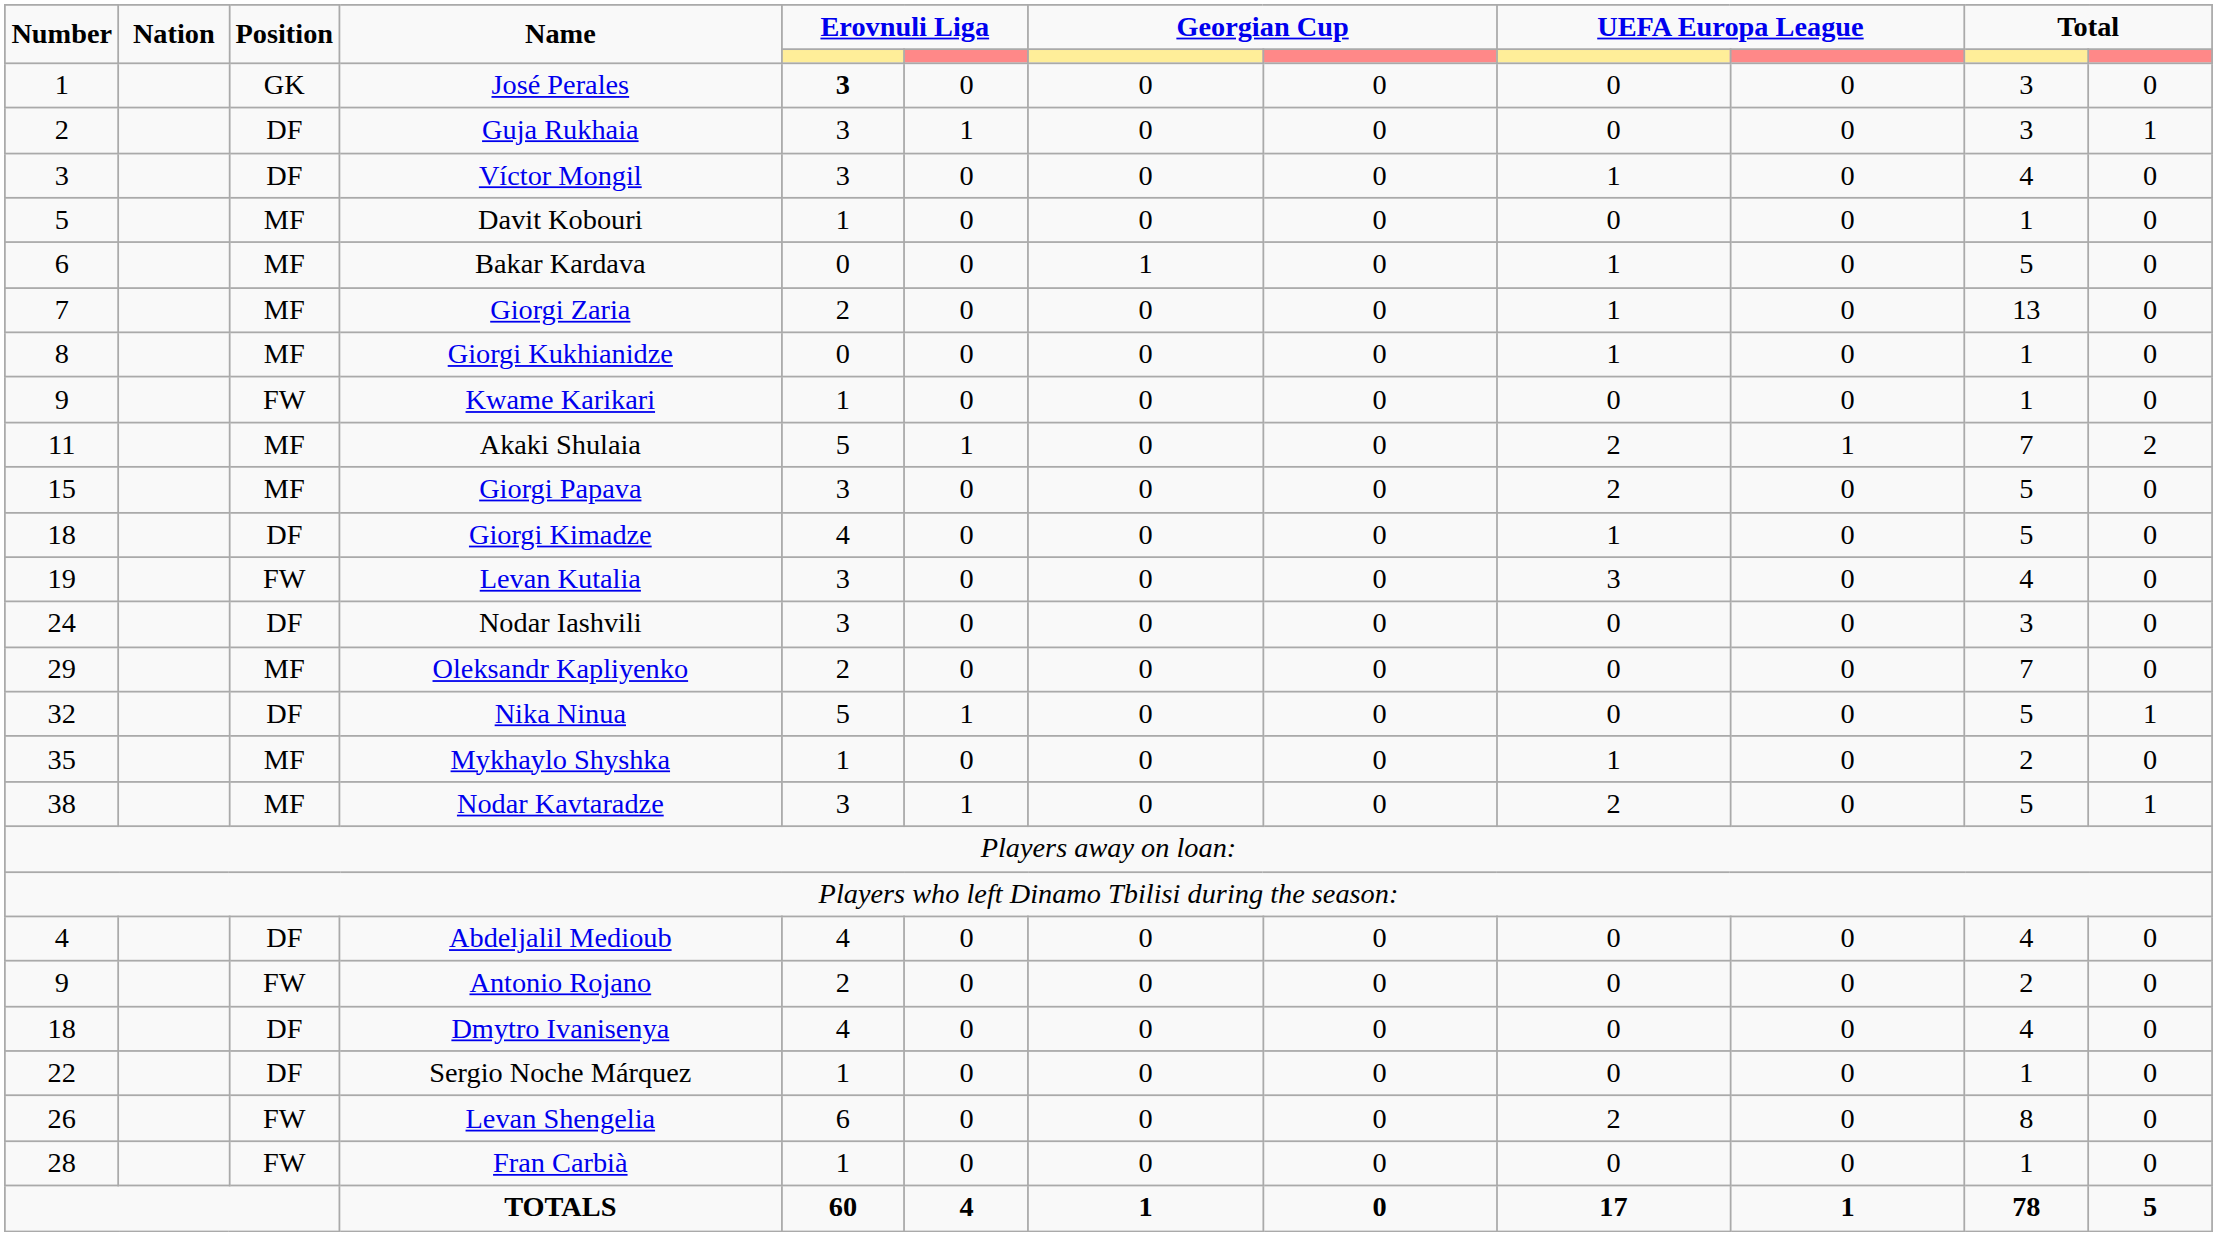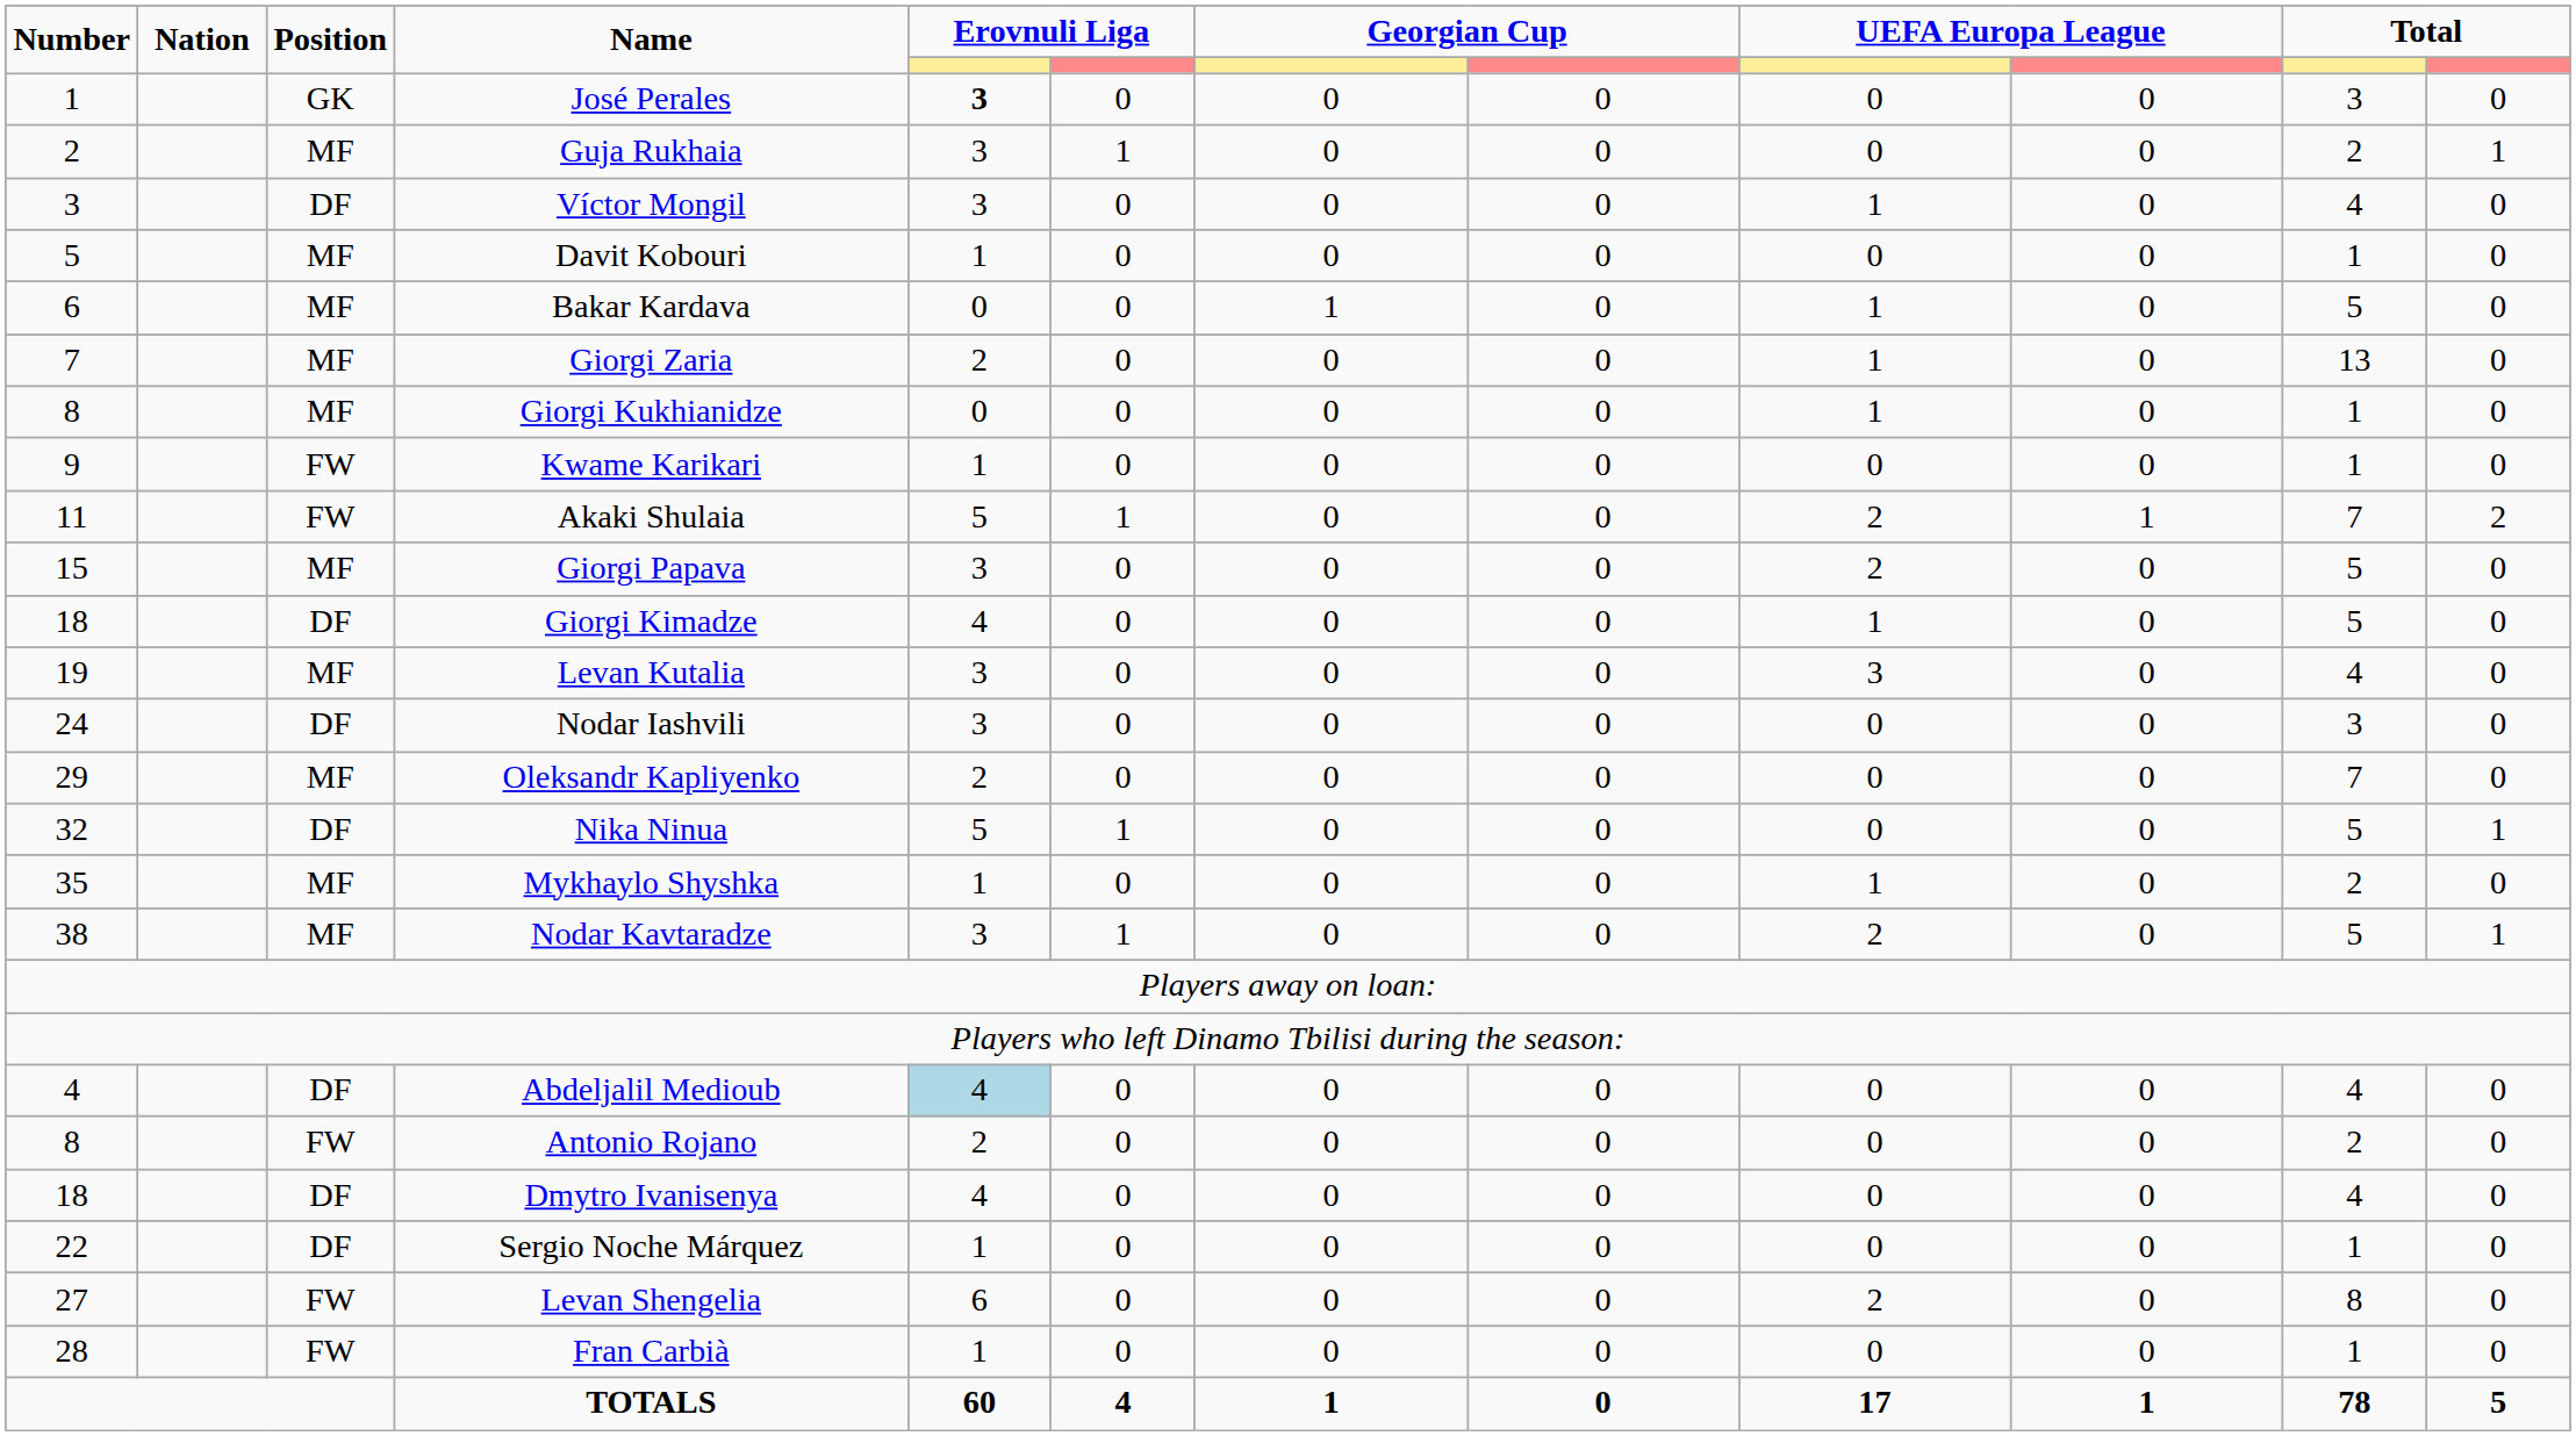 <table class="wikitable" style="text-align:center;">
 <tr>
 <td rowspan="2"  style="width:5%; text-align:center;"><strong>Number</strong></td>
 <td rowspan="2"  style="width:5%; text-align:center;"><strong>Nation</strong></td>
 <td rowspan="2"  style="width:5%; text-align:center;"><strong>Position</strong></td>
 <td rowspan="2"  style="width:20%; text-align:center;"><strong>Name</strong></td>
 <td colspan="2" style="text-align:center;"><strong><a href='#'>Erovnuli Liga</a></strong></td>
 <td colspan="2" style="text-align:center;"><strong><a href='#'>Georgian Cup</a></strong></td>
 <td colspan="2" style="text-align:center;"><strong><a href='#'>UEFA Europa League</a></strong></td>
 <td colspan="2" style="text-align:center;"><strong>Total</strong></td>
 </tr>
 <tr>
 <th style="width:60px; background:#fe9;"></th>
 <th style="width:60px; background:#ff8888;"></th>
 <th style="width:120px; background:#fe9;"></th>
 <th style="width:120px; background:#ff8888;"></th>
 <th style="width:120px; background:#fe9;"></th>
 <th style="width:120px; background:#ff8888;"></th>
 <th style="width:60px; background:#fe9;"></th>
 <th style="width:60px; background:#ff8888;"></th>
 </tr>
 <tr>
 <td>1</td>
 <td></td>
 <td>GK</td>
 <td><a href='#'>José Perales</a></td>
 <td><strong>3</strong></td>
 <td>0</td>
 <td>0</td>
 <td>0</td>
 <td>0</td>
 <td>0</td>
 <td>3</td>
 <td>0</td>
 </tr>
 <tr>
 <td>2</td>
 <td></td>
-<td>DF</td>
+<td>MF</td>
 <td><a href='#'>Guja Rukhaia</a></td>
 <td>3</td>
 <td>1</td>
 <td>0</td>
 <td>0</td>
 <td>0</td>
 <td>0</td>
-<td>3</td>
+<td>2</td>
 <td>1</td>
 </tr>
 <tr>
 <td>3</td>
 <td></td>
 <td>DF</td>
 <td><a href='#'>Víctor Mongil</a></td>
 <td>3</td>
 <td>0</td>
 <td>0</td>
 <td>0</td>
 <td>1</td>
 <td>0</td>
 <td>4</td>
 <td>0</td>
 </tr>
 <tr>
 <td>5</td>
 <td></td>
 <td>MF</td>
 <td>Davit Kobouri</td>
 <td>1</td>
 <td>0</td>
 <td>0</td>
 <td>0</td>
 <td>0</td>
 <td>0</td>
 <td>1</td>
 <td>0</td>
 </tr>
 <tr>
 <td>6</td>
 <td></td>
 <td>MF</td>
 <td>Bakar Kardava</td>
 <td>0</td>
 <td>0</td>
 <td>1</td>
 <td>0</td>
 <td>1</td>
 <td>0</td>
 <td>5</td>
 <td>0</td>
 </tr>
 <tr>
 <td>7</td>
 <td></td>
 <td>MF</td>
 <td><a href='#'>Giorgi Zaria</a></td>
 <td>2</td>
 <td>0</td>
 <td>0</td>
 <td>0</td>
 <td>1</td>
 <td>0</td>
 <td>13</td>
 <td>0</td>
 </tr>
 <tr>
 <td>8</td>
 <td></td>
 <td>MF</td>
 <td><a href='#'>Giorgi Kukhianidze</a></td>
 <td>0</td>
 <td>0</td>
 <td>0</td>
 <td>0</td>
 <td>1</td>
 <td>0</td>
 <td>1</td>
 <td>0</td>
 </tr>
 <tr>
 <td>9</td>
 <td></td>
 <td>FW</td>
 <td><a href='#'>Kwame Karikari</a></td>
 <td>1</td>
 <td>0</td>
 <td>0</td>
 <td>0</td>
 <td>0</td>
 <td>0</td>
 <td>1</td>
 <td>0</td>
 </tr>
 <tr>
 <td>11</td>
 <td></td>
-<td>MF</td>
+<td>FW</td>
 <td>Akaki Shulaia</td>
 <td>5</td>
 <td>1</td>
 <td>0</td>
 <td>0</td>
 <td>2</td>
 <td>1</td>
 <td>7</td>
 <td>2</td>
 </tr>
 <tr>
 <td>15</td>
 <td></td>
 <td>MF</td>
 <td><a href='#'>Giorgi Papava</a></td>
 <td>3</td>
 <td>0</td>
 <td>0</td>
 <td>0</td>
 <td>2</td>
 <td>0</td>
 <td>5</td>
 <td>0</td>
 </tr>
 <tr>
 <td>18</td>
 <td></td>
 <td>DF</td>
 <td><a href='#'>Giorgi Kimadze</a></td>
 <td>4</td>
 <td>0</td>
 <td>0</td>
 <td>0</td>
 <td>1</td>
 <td>0</td>
 <td>5</td>
 <td>0</td>
 </tr>
 <tr>
 <td>19</td>
 <td></td>
-<td>FW</td>
+<td>MF</td>
 <td><a href='#'>Levan Kutalia</a></td>
 <td>3</td>
 <td>0</td>
 <td>0</td>
 <td>0</td>
 <td>3</td>
 <td>0</td>
 <td>4</td>
 <td>0</td>
 </tr>
 <tr>
 <td>24</td>
 <td></td>
 <td>DF</td>
 <td>Nodar Iashvili</td>
 <td>3</td>
 <td>0</td>
 <td>0</td>
 <td>0</td>
 <td>0</td>
 <td>0</td>
 <td>3</td>
 <td>0</td>
 </tr>
 <tr>
 <td>29</td>
 <td></td>
 <td>MF</td>
 <td><a href='#'>Oleksandr Kapliyenko</a></td>
 <td>2</td>
 <td>0</td>
 <td>0</td>
 <td>0</td>
 <td>0</td>
 <td>0</td>
 <td>7</td>
 <td>0</td>
 </tr>
 <tr>
 <td>32</td>
 <td></td>
 <td>DF</td>
 <td><a href='#'>Nika Ninua</a></td>
 <td>5</td>
 <td>1</td>
 <td>0</td>
 <td>0</td>
 <td>0</td>
 <td>0</td>
 <td>5</td>
 <td>1</td>
 </tr>
 <tr>
 <td>35</td>
 <td></td>
 <td>MF</td>
 <td><a href='#'>Mykhaylo Shyshka</a></td>
 <td>1</td>
 <td>0</td>
 <td>0</td>
 <td>0</td>
 <td>1</td>
 <td>0</td>
 <td>2</td>
 <td>0</td>
 </tr>
 <tr>
 <td>38</td>
 <td></td>
 <td>MF</td>
 <td><a href='#'>Nodar Kavtaradze</a></td>
 <td>3</td>
 <td>1</td>
 <td>0</td>
 <td>0</td>
 <td>2</td>
 <td>0</td>
 <td>5</td>
 <td>1</td>
 </tr>
 <tr>
 <td colspan="18"><em>Players away on loan:</em></td>
 </tr>
 <tr>
 <td colspan="18"><em>Players who left Dinamo Tbilisi during the season:</em></td>
 </tr>
 <tr>
 <td>4</td>
 <td></td>
 <td>DF</td>
 <td><a href='#'>Abdeljalil Medioub</a></td>
-<td>4</td>
+<td style="background: lightblue;">4</td>
 <td>0</td>
 <td>0</td>
 <td>0</td>
 <td>0</td>
 <td>0</td>
 <td>4</td>
 <td>0</td>
 </tr>
 <tr>
-<td>9</td>
+<td>8</td>
 <td></td>
 <td>FW</td>
 <td><a href='#'>Antonio Rojano</a></td>
 <td>2</td>
 <td>0</td>
 <td>0</td>
 <td>0</td>
 <td>0</td>
 <td>0</td>
 <td>2</td>
 <td>0</td>
 </tr>
 <tr>
 <td>18</td>
 <td></td>
 <td>DF</td>
 <td><a href='#'>Dmytro Ivanisenya</a></td>
 <td>4</td>
 <td>0</td>
 <td>0</td>
 <td>0</td>
 <td>0</td>
 <td>0</td>
 <td>4</td>
 <td>0</td>
 </tr>
 <tr>
 <td>22</td>
 <td></td>
 <td>DF</td>
 <td>Sergio Noche Márquez</td>
 <td>1</td>
 <td>0</td>
 <td>0</td>
 <td>0</td>
 <td>0</td>
 <td>0</td>
 <td>1</td>
 <td>0</td>
 </tr>
 <tr>
-<td>26</td>
+<td>27</td>
 <td></td>
 <td>FW</td>
 <td><a href='#'>Levan Shengelia</a></td>
 <td>6</td>
 <td>0</td>
 <td>0</td>
 <td>0</td>
 <td>2</td>
 <td>0</td>
 <td>8</td>
 <td>0</td>
 </tr>
 <tr>
 <td>28</td>
 <td></td>
 <td>FW</td>
 <td><a href='#'>Fran Carbià</a></td>
 <td>1</td>
 <td>0</td>
 <td>0</td>
 <td>0</td>
 <td>0</td>
 <td>0</td>
 <td>1</td>
 <td>0</td>
 </tr>
 <tr>
 <td colspan="3"></td>
 <td><strong>TOTALS</strong></td>
 <td><strong>60</strong></td>
 <td><strong>4</strong></td>
 <td><strong>1</strong></td>
 <td><strong>0</strong></td>
 <td><strong>17</strong></td>
 <td><strong>1</strong></td>
 <td><strong>78</strong></td>
 <td><strong>5</strong></td>
 </tr>
 </table>
